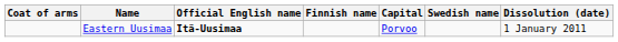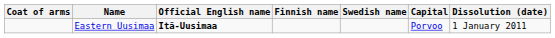 <table class="wikitable">
 <tr>
 <th>Coat of arms</th>
 <th>Name</th>
 <th>Official English name</th>
 <th>Finnish name</th>
+<th>Swedish name</th>
 <th>Capital</th>
-<th>Swedish name</th>
 <th>Dissolution (date)</th>
 </tr>
 <tr>
 <td></td>
 <td><a href='#'>Eastern Uusimaa</a></td>
 <td><strong>Itä-Uusimaa</strong></td>
 <td></td>
+<td></td>
 <td><a href='#'>Porvoo</a></td>
-<td></td>
 <td>1 January 2011</td>
 </tr>
 </table>
